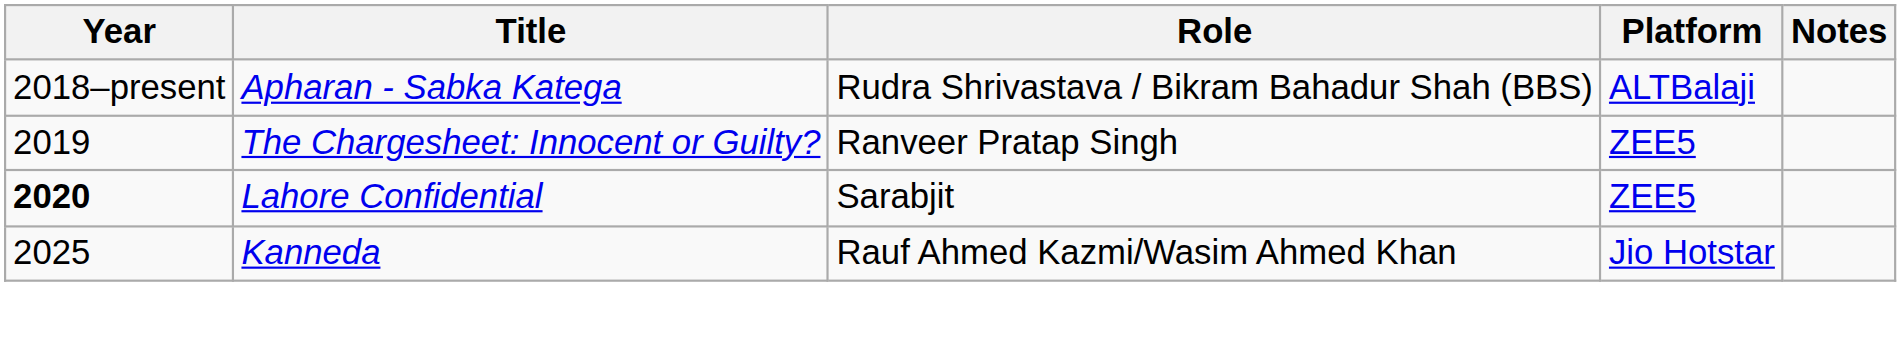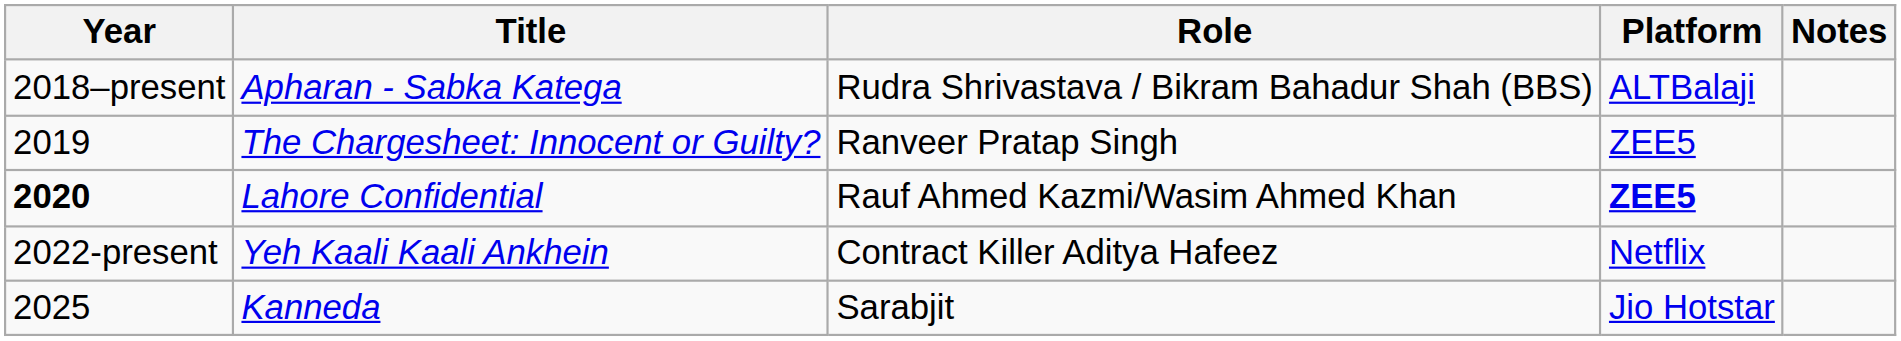 <table class="wikitable sortable">
 <tr>
 <th>Year</th>
 <th>Title</th>
 <th>Role</th>
 <th>Platform</th>
 <th>Notes</th>
 </tr>
 <tr>
 <td>2018–present</td>
 <td><em><a href='#'>Apharan - Sabka Katega</a></em></td>
 <td>Rudra Shrivastava / Bikram Bahadur Shah (BBS)</td>
 <td><a href='#'>ALTBalaji</a></td>
 <td></td>
 </tr>
 <tr>
 <td>2019</td>
 <td><em><a href='#'>The Chargesheet: Innocent or Guilty?</a></em></td>
 <td>Ranveer Pratap Singh</td>
 <td><a href='#'>ZEE5</a></td>
 <td></td>
 </tr>
 <tr>
 <td><strong>2020</strong></td>
 <td><em><a href='#'>Lahore Confidential</a></em></td>
-<td>Sarabjit</td>
-<td><a href='#'>ZEE5</a></td>
+<td>Rauf Ahmed Kazmi/Wasim Ahmed Khan</td>
+<td><strong><a href='#'>ZEE5</a></strong></td>
+<td></td>
+</tr>
+<tr>
+<td>2022-present</td>
+<td><em><a href='#'>Yeh Kaali Kaali Ankhein</a></em></td>
+<td>Contract Killer Aditya Hafeez</td>
+<td><a href='#'>Netflix</a></td>
 <td></td>
 </tr>
 <tr>
 <td>2025</td>
 <td><em><a href='#'>Kanneda</a></em></td>
-<td>Rauf Ahmed Kazmi/Wasim Ahmed Khan</td>
+<td>Sarabjit</td>
 <td><a href='#'>Jio Hotstar</a></td>
 <td></td>
 </tr>
 </table>
